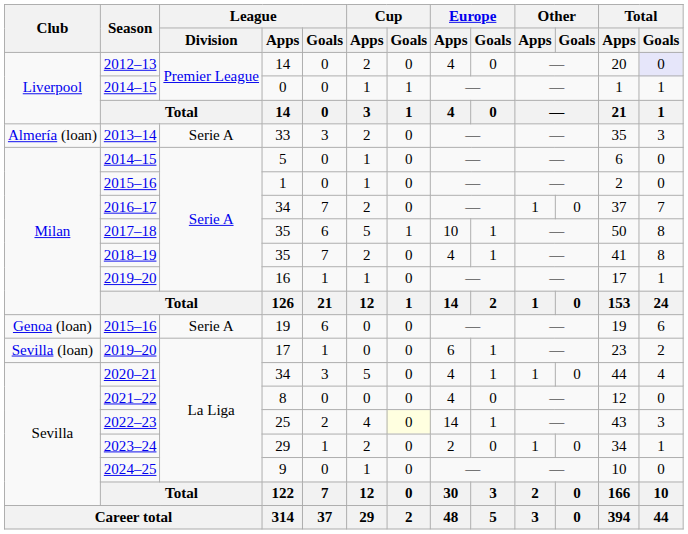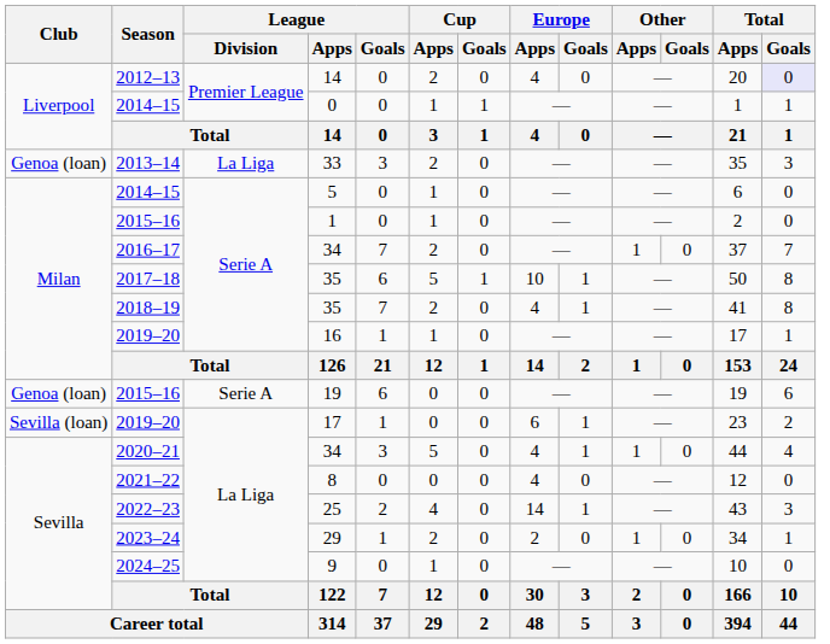 <table class="wikitable" style="text-align:center">
 <tr>
 <th rowspan="2">Club</th>
 <th rowspan="2">Season</th>
 <th colspan="3">League</th>
 <th colspan="2">Cup</th>
 <th colspan="2"><a href='#'>Europe</a></th>
 <th colspan="2">Other</th>
 <th colspan="2">Total</th>
 </tr>
 <tr>
 <th>Division</th>
 <th>Apps</th>
 <th>Goals</th>
 <th>Apps</th>
 <th>Goals</th>
 <th>Apps</th>
 <th>Goals</th>
 <th>Apps</th>
 <th>Goals</th>
 <th>Apps</th>
 <th>Goals</th>
 </tr>
 <tr>
 <td rowspan="3"><a href='#'>Liverpool</a></td>
 <td><a href='#'>2012–13</a></td>
 <td rowspan="2"><a href='#'>Premier League</a></td>
 <td>14</td>
 <td>0</td>
 <td>2</td>
 <td>0</td>
 <td>4</td>
 <td>0</td>
 <td colspan="2">—</td>
 <td>20</td>
 <td style="background: lavender;">0</td>
 </tr>
 <tr>
 <td><a href='#'>2014–15</a></td>
 <td>0</td>
 <td>0</td>
 <td>1</td>
 <td>1</td>
 <td colspan="2">—</td>
 <td colspan="2">—</td>
 <td>1</td>
 <td>1</td>
 </tr>
 <tr>
 <th colspan="2">Total</th>
 <th>14</th>
 <th>0</th>
 <th>3</th>
 <th>1</th>
 <th>4</th>
 <th>0</th>
 <th colspan="2">—</th>
 <th>21</th>
 <th>1</th>
 </tr>
 <tr>
-<td><a href='#'>Almería</a> (loan)</td>
+<td><a href='#'>Genoa</a> (loan)</td>
 <td><a href='#'>2013–14</a></td>
-<td>Serie A</td>
+<td><a href='#'>La Liga</a></td>
 <td>33</td>
 <td>3</td>
 <td>2</td>
 <td>0</td>
 <td colspan="2">—</td>
 <td colspan="2">—</td>
 <td>35</td>
 <td>3</td>
 </tr>
 <tr>
 <td rowspan="7"><a href='#'>Milan</a></td>
 <td><a href='#'>2014–15</a></td>
 <td rowspan="6"><a href='#'>Serie A</a></td>
 <td>5</td>
 <td>0</td>
 <td>1</td>
 <td>0</td>
 <td colspan="2">—</td>
 <td colspan="2">—</td>
 <td>6</td>
 <td>0</td>
 </tr>
 <tr>
 <td><a href='#'>2015–16</a></td>
 <td>1</td>
 <td>0</td>
 <td>1</td>
 <td>0</td>
 <td colspan="2">—</td>
 <td colspan="2">—</td>
 <td>2</td>
 <td>0</td>
 </tr>
 <tr>
 <td><a href='#'>2016–17</a></td>
 <td>34</td>
 <td>7</td>
 <td>2</td>
 <td>0</td>
 <td colspan="2">—</td>
 <td>1</td>
 <td>0</td>
 <td>37</td>
 <td>7</td>
 </tr>
 <tr>
 <td><a href='#'>2017–18</a></td>
 <td>35</td>
 <td>6</td>
 <td>5</td>
 <td>1</td>
 <td>10</td>
 <td>1</td>
 <td colspan="2">—</td>
 <td>50</td>
 <td>8</td>
 </tr>
 <tr>
 <td><a href='#'>2018–19</a></td>
 <td>35</td>
 <td>7</td>
 <td>2</td>
 <td>0</td>
 <td>4</td>
 <td>1</td>
 <td colspan="2">—</td>
 <td>41</td>
 <td>8</td>
 </tr>
 <tr>
 <td><a href='#'>2019–20</a></td>
 <td>16</td>
 <td>1</td>
 <td>1</td>
 <td>0</td>
 <td colspan="2">—</td>
 <td colspan="2">—</td>
 <td>17</td>
 <td>1</td>
 </tr>
 <tr>
 <th colspan="2">Total</th>
 <th>126</th>
 <th>21</th>
 <th>12</th>
 <th>1</th>
 <th>14</th>
 <th>2</th>
 <th>1</th>
 <th>0</th>
 <th>153</th>
 <th>24</th>
 </tr>
 <tr>
 <td><a href='#'>Genoa</a> (loan)</td>
 <td><a href='#'>2015–16</a></td>
 <td>Serie A</td>
 <td>19</td>
 <td>6</td>
 <td>0</td>
 <td>0</td>
 <td colspan="2">—</td>
 <td colspan="2">—</td>
 <td>19</td>
 <td>6</td>
 </tr>
 <tr>
 <td><a href='#'>Sevilla</a> (loan)</td>
 <td><a href='#'>2019–20</a></td>
 <td rowspan="6">La Liga</td>
 <td>17</td>
 <td>1</td>
 <td>0</td>
 <td>0</td>
 <td>6</td>
 <td>1</td>
 <td colspan="2">—</td>
 <td>23</td>
 <td>2</td>
 </tr>
 <tr>
 <td rowspan="6">Sevilla</td>
 <td><a href='#'>2020–21</a></td>
 <td>34</td>
 <td>3</td>
 <td>5</td>
 <td>0</td>
 <td>4</td>
 <td>1</td>
 <td>1</td>
 <td>0</td>
 <td>44</td>
 <td>4</td>
 </tr>
 <tr>
 <td><a href='#'>2021–22</a></td>
 <td>8</td>
 <td>0</td>
 <td>0</td>
 <td>0</td>
 <td>4</td>
 <td>0</td>
 <td colspan="2">—</td>
 <td>12</td>
 <td>0</td>
 </tr>
 <tr>
 <td><a href='#'>2022–23</a></td>
 <td>25</td>
 <td>2</td>
 <td>4</td>
-<td style="background: lightyellow;">0</td>
+<td>0</td>
 <td>14</td>
 <td>1</td>
 <td colspan="2">—</td>
 <td>43</td>
 <td>3</td>
 </tr>
 <tr>
 <td><a href='#'>2023–24</a></td>
 <td>29</td>
 <td>1</td>
 <td>2</td>
 <td>0</td>
 <td>2</td>
 <td>0</td>
 <td>1</td>
 <td>0</td>
 <td>34</td>
 <td>1</td>
 </tr>
 <tr>
 <td><a href='#'>2024–25</a></td>
 <td>9</td>
 <td>0</td>
 <td>1</td>
 <td>0</td>
 <td colspan="2">—</td>
 <td colspan="2">—</td>
 <td>10</td>
 <td>0</td>
 </tr>
 <tr>
 <th colspan="2">Total</th>
 <th>122</th>
 <th>7</th>
 <th>12</th>
 <th>0</th>
 <th>30</th>
 <th>3</th>
 <th>2</th>
 <th>0</th>
 <th>166</th>
 <th>10</th>
 </tr>
 <tr>
 <th colspan="3">Career total</th>
 <th>314</th>
 <th>37</th>
 <th>29</th>
 <th>2</th>
 <th>48</th>
 <th>5</th>
 <th>3</th>
 <th>0</th>
 <th>394</th>
 <th>44</th>
 </tr>
 </table>
